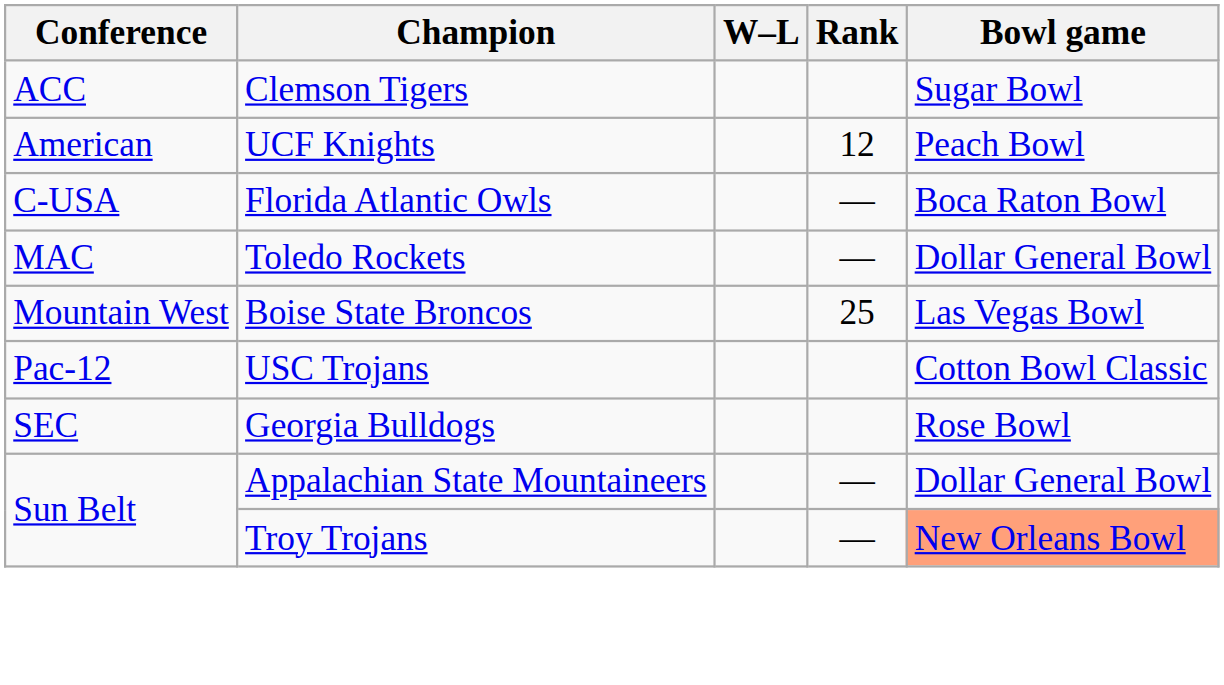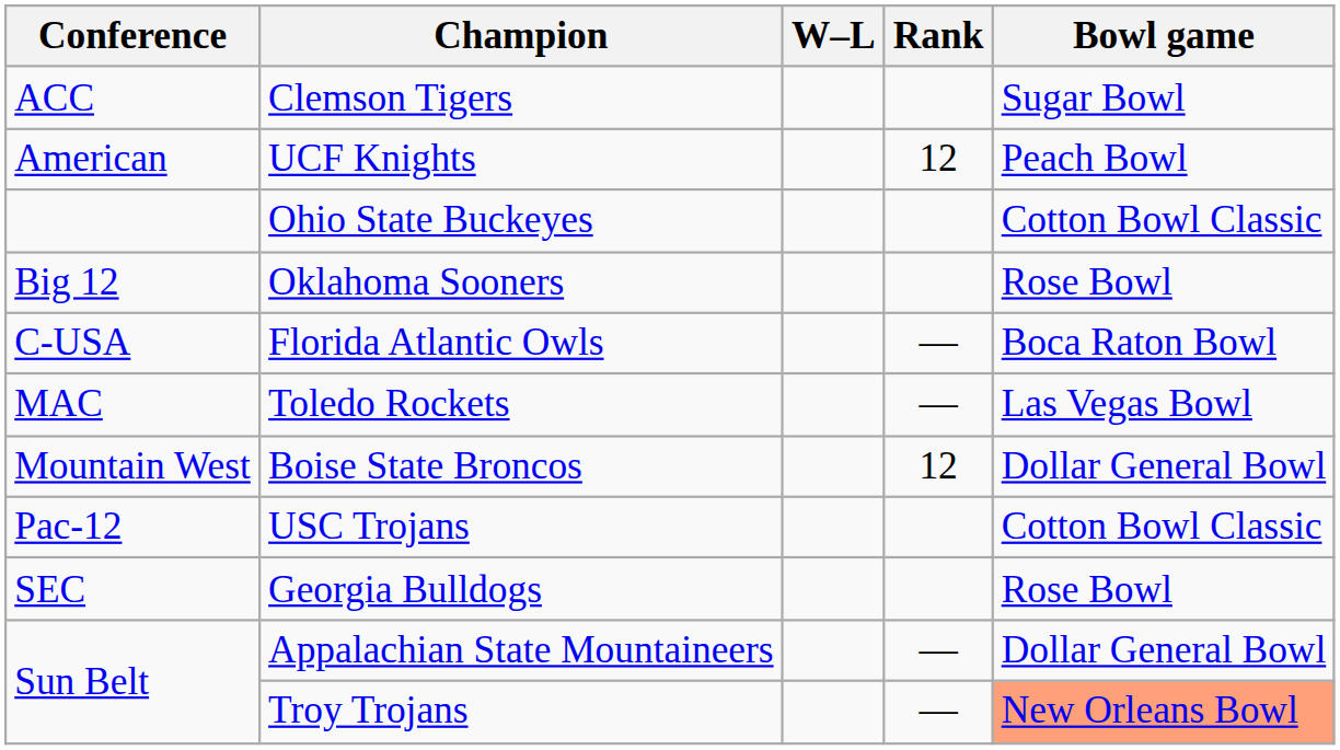 <table class="wikitable sortable">
 <tr>
 <th>Conference</th>
 <th>Champion</th>
 <th>W–L</th>
 <th>Rank</th>
 <th>Bowl game</th>
 </tr>
 <tr>
 <td><a href='#'>ACC</a></td>
 <td><a href='#'>Clemson Tigers</a></td>
 <td></td>
 <td align=center></td>
 <td><a href='#'>Sugar Bowl</a></td>
 </tr>
 <tr>
 <td><a href='#'>American</a></td>
 <td><a href='#'>UCF Knights</a></td>
 <td></td>
 <td align=center>12</td>
 <td><a href='#'>Peach Bowl</a></td>
 </tr>
 <tr>
+<td></td>
+<td><a href='#'>Ohio State Buckeyes</a></td>
+<td></td>
+<td align=center></td>
+<td><a href='#'>Cotton Bowl Classic</a></td>
+</tr>
+<tr>
+<td><a href='#'>Big 12</a></td>
+<td><a href='#'>Oklahoma Sooners</a></td>
+<td></td>
+<td align=center></td>
+<td><a href='#'>Rose Bowl</a></td>
+</tr>
+<tr>
 <td><a href='#'>C-USA</a></td>
 <td><a href='#'>Florida Atlantic Owls</a></td>
 <td></td>
 <td align=center>—</td>
 <td><a href='#'>Boca Raton Bowl</a></td>
 </tr>
 <tr>
 <td><a href='#'>MAC</a></td>
 <td><a href='#'>Toledo Rockets</a></td>
 <td></td>
 <td align=center>—</td>
-<td><a href='#'>Dollar General Bowl</a></td>
+<td><a href='#'>Las Vegas Bowl</a></td>
 </tr>
 <tr>
 <td><a href='#'>Mountain West</a></td>
 <td><a href='#'>Boise State Broncos</a></td>
 <td></td>
-<td align=center>25</td>
-<td><a href='#'>Las Vegas Bowl</a></td>
+<td align=center>12</td>
+<td><a href='#'>Dollar General Bowl</a></td>
 </tr>
 <tr>
 <td><a href='#'>Pac-12</a></td>
 <td><a href='#'>USC Trojans</a></td>
 <td></td>
 <td align=center></td>
 <td><a href='#'>Cotton Bowl Classic</a></td>
 </tr>
 <tr>
 <td><a href='#'>SEC</a></td>
 <td><a href='#'>Georgia Bulldogs</a></td>
 <td></td>
 <td align=center></td>
 <td><a href='#'>Rose Bowl</a></td>
 </tr>
 <tr>
 <td rowspan=2><a href='#'>Sun Belt</a></td>
 <td><a href='#'>Appalachian State Mountaineers</a></td>
 <td align=center></td>
 <td align=center>—</td>
 <td><a href='#'>Dollar General Bowl</a></td>
 </tr>
 <tr>
 <td> <a href='#'>Troy Trojans</a></td>
 <td></td>
 <td align=center>—</td>
 <td style="background: lightsalmon;"><a href='#'>New Orleans Bowl</a></td>
 </tr>
 </table>
